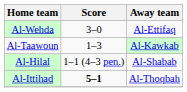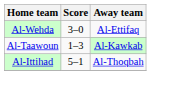 <table class="wikitable" style="text-align: center">
 <tr>
 <th>Home team</th>
 <th>Score</th>
 <th>Away team</th>
 </tr>
 <tr>
 <td bgcolor="ccffcc"><a href='#'>Al-Wehda</a></td>
 <td>3–0</td>
 <td><a href='#'>Al-Ettifaq</a></td>
 </tr>
 <tr>
 <td><a href='#'>Al-Taawoun</a></td>
 <td>1–3</td>
 <td bgcolor="ccffcc"><a href='#'>Al-Kawkab</a></td>
 </tr>
 <tr>
-<td bgcolor="ccffcc"><a href='#'>Al-Hilal</a></td>
-<td>1–1 (4–3 <a href='#'>pen.</a>)</td>
-<td><a href='#'>Al-Shabab</a></td>
-</tr>
-<tr>
 <td bgcolor="ccffcc"><a href='#'>Al-Ittihad</a></td>
-<td><strong>5–1</strong></td>
+<td>5–1</td>
 <td><a href='#'>Al-Thoqbah</a></td>
 </tr>
 <tr>
 </tr>
 </table>
